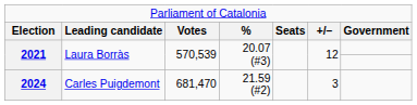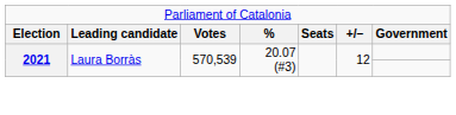 <table class="wikitable" style="text-align:right;">
 <tr>
 <td colspan="7" align="center"><a href='#'>Parliament of Catalonia</a></td>
 </tr>
 <tr>
 <th width="75">Election</th>
 <th>Leading candidate</th>
 <th width="70">Votes</th>
 <th width="70">%</th>
 <th>Seats</th>
 <th width="40">+/–</th>
 <th>Government</th>
 </tr>
 <tr>
 <th rowspan="2"><a href='#'>2021</a></th>
 <td rowspan="2" align="left"><a href='#'>Laura Borràs</a></td>
 <td rowspan="2">570,539</td>
 <td rowspan="2">20.07 (#3)</td>
 <td rowspan="2"></td>
 <td rowspan="2">12</td>
 <td> </td>
 </tr>
 <tr>
 <td> </td>
 </tr>
-<tr>
-<th><a href='#'>2024</a></th>
-<td align="left"><a href='#'>Carles Puigdemont</a></td>
-<td>681,470</td>
-<td>21.59 (#2)</td>
-<td></td>
-<td>3</td>
-<td></td>
-</tr>
 </table>
